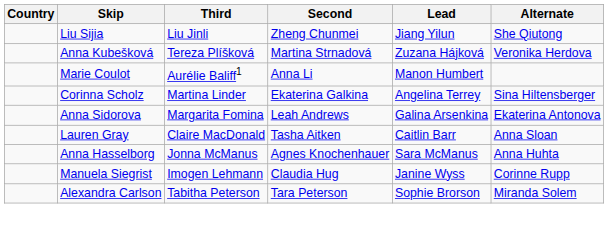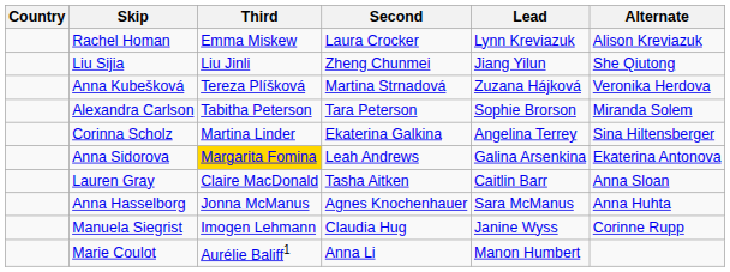 <table class="wikitable">
 <tr>
 <th>Country</th>
 <th>Skip</th>
 <th>Third</th>
 <th>Second</th>
 <th>Lead</th>
 <th>Alternate</th>
+</tr>
+<tr>
+<td></td>
+<td><a href='#'>Rachel Homan</a></td>
+<td><a href='#'>Emma Miskew</a></td>
+<td><a href='#'>Laura Crocker</a></td>
+<td><a href='#'>Lynn Kreviazuk</a></td>
+<td><a href='#'>Alison Kreviazuk</a></td>
 </tr>
 <tr>
 <td></td>
 <td><a href='#'>Liu Sijia</a></td>
 <td><a href='#'>Liu Jinli</a></td>
 <td><a href='#'>Zheng Chunmei</a></td>
 <td><a href='#'>Jiang Yilun</a></td>
 <td><a href='#'>She Qiutong</a></td>
 </tr>
 <tr>
 <td></td>
 <td><a href='#'>Anna Kubešková</a></td>
 <td><a href='#'>Tereza Plíšková</a></td>
 <td><a href='#'>Martina Strnadová</a></td>
 <td><a href='#'>Zuzana Hájková</a></td>
 <td><a href='#'>Veronika Herdova</a></td>
 </tr>
 <tr>
 <td></td>
-<td><a href='#'>Marie Coulot</a></td>
-<td><a href='#'>Aurélie Baliff</a><sup>1</sup></td>
-<td><a href='#'>Anna Li</a></td>
-<td><a href='#'>Manon Humbert</a></td>
-<td></td>
+<td><a href='#'>Alexandra Carlson</a></td>
+<td><a href='#'>Tabitha Peterson</a></td>
+<td><a href='#'>Tara Peterson</a></td>
+<td><a href='#'>Sophie Brorson</a></td>
+<td><a href='#'>Miranda Solem</a></td>
 </tr>
 <tr>
 <td></td>
 <td><a href='#'>Corinna Scholz</a></td>
 <td><a href='#'>Martina Linder</a></td>
 <td><a href='#'>Ekaterina Galkina</a></td>
 <td><a href='#'>Angelina Terrey</a></td>
 <td><a href='#'>Sina Hiltensberger</a></td>
 </tr>
 <tr>
 <td></td>
 <td><a href='#'>Anna Sidorova</a></td>
-<td><a href='#'>Margarita Fomina</a></td>
+<td style="background: gold;"><a href='#'>Margarita Fomina</a></td>
 <td><a href='#'>Leah Andrews</a></td>
 <td><a href='#'>Galina Arsenkina</a></td>
 <td><a href='#'>Ekaterina Antonova</a></td>
 </tr>
 <tr>
 <td></td>
 <td><a href='#'>Lauren Gray</a></td>
 <td><a href='#'>Claire MacDonald</a></td>
 <td><a href='#'>Tasha Aitken</a></td>
 <td><a href='#'>Caitlin Barr</a></td>
 <td><a href='#'>Anna Sloan</a></td>
 </tr>
 <tr>
 <td></td>
 <td><a href='#'>Anna Hasselborg</a></td>
 <td><a href='#'>Jonna McManus</a></td>
 <td><a href='#'>Agnes Knochenhauer</a></td>
 <td><a href='#'>Sara McManus</a></td>
 <td><a href='#'>Anna Huhta</a></td>
 </tr>
 <tr>
 <td></td>
 <td><a href='#'>Manuela Siegrist</a></td>
 <td><a href='#'>Imogen Lehmann</a></td>
 <td><a href='#'>Claudia Hug</a></td>
 <td><a href='#'>Janine Wyss</a></td>
 <td><a href='#'>Corinne Rupp</a></td>
 </tr>
 <tr>
 <td></td>
-<td><a href='#'>Alexandra Carlson</a></td>
-<td><a href='#'>Tabitha Peterson</a></td>
-<td><a href='#'>Tara Peterson</a></td>
-<td><a href='#'>Sophie Brorson</a></td>
-<td><a href='#'>Miranda Solem</a></td>
+<td><a href='#'>Marie Coulot</a></td>
+<td><a href='#'>Aurélie Baliff</a><sup>1</sup></td>
+<td><a href='#'>Anna Li</a></td>
+<td><a href='#'>Manon Humbert</a></td>
+<td></td>
 </tr>
 </table>
